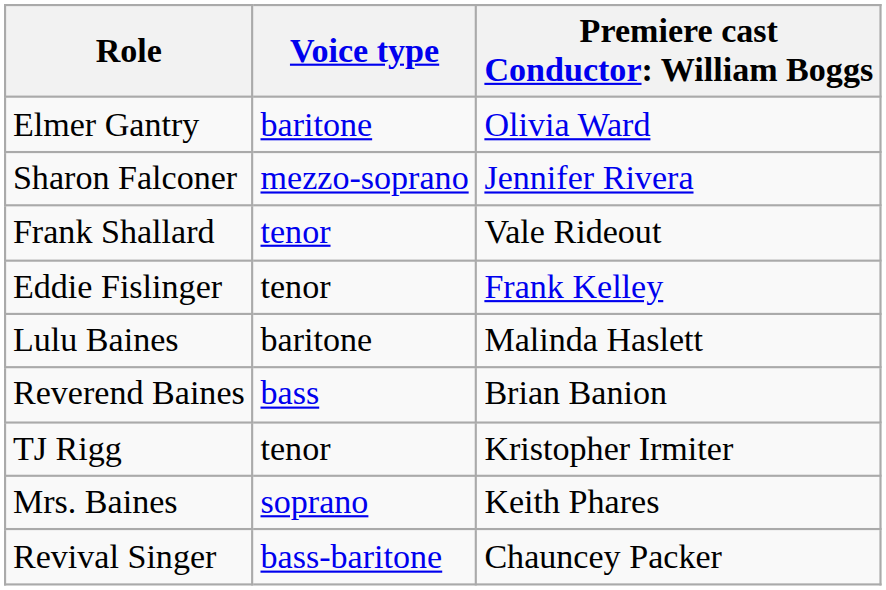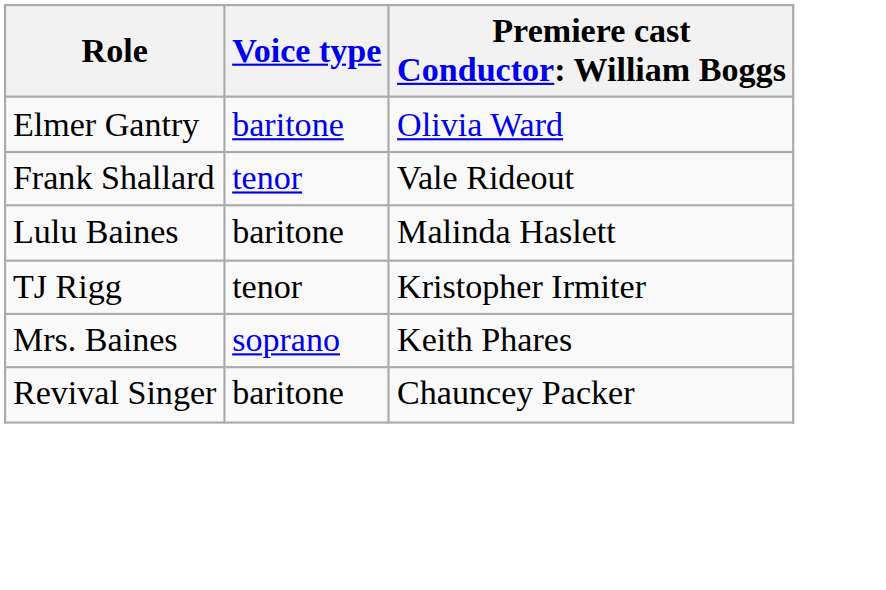 <table class="wikitable">
 <tr>
 <th>Role</th>
 <th><a href='#'>Voice type</a></th>
 <th>Premiere cast<br><a href='#'>Conductor</a>: William Boggs</th>
 </tr>
 <tr>
 <td>Elmer Gantry</td>
 <td><a href='#'>baritone</a></td>
 <td><a href='#'>Olivia Ward</a></td>
 </tr>
 <tr>
-<td>Sharon Falconer</td>
-<td><a href='#'>mezzo-soprano</a></td>
-<td><a href='#'>Jennifer Rivera</a></td>
-</tr>
-<tr>
 <td>Frank Shallard</td>
 <td><a href='#'>tenor</a></td>
 <td>Vale Rideout</td>
 </tr>
 <tr>
-<td>Eddie Fislinger</td>
-<td>tenor</td>
-<td><a href='#'>Frank Kelley</a></td>
-</tr>
-<tr>
 <td>Lulu Baines</td>
 <td>baritone</td>
 <td>Malinda Haslett</td>
-</tr>
-<tr>
-<td>Reverend Baines</td>
-<td><a href='#'>bass</a></td>
-<td>Brian Banion</td>
 </tr>
 <tr>
 <td>TJ Rigg</td>
 <td>tenor</td>
 <td>Kristopher Irmiter</td>
 </tr>
 <tr>
 <td>Mrs. Baines</td>
 <td><a href='#'>soprano</a></td>
 <td>Keith Phares</td>
 </tr>
 <tr>
 <td>Revival Singer</td>
-<td><a href='#'>bass-baritone</a></td>
+<td>baritone</td>
 <td>Chauncey Packer</td>
 </tr>
 </table>
